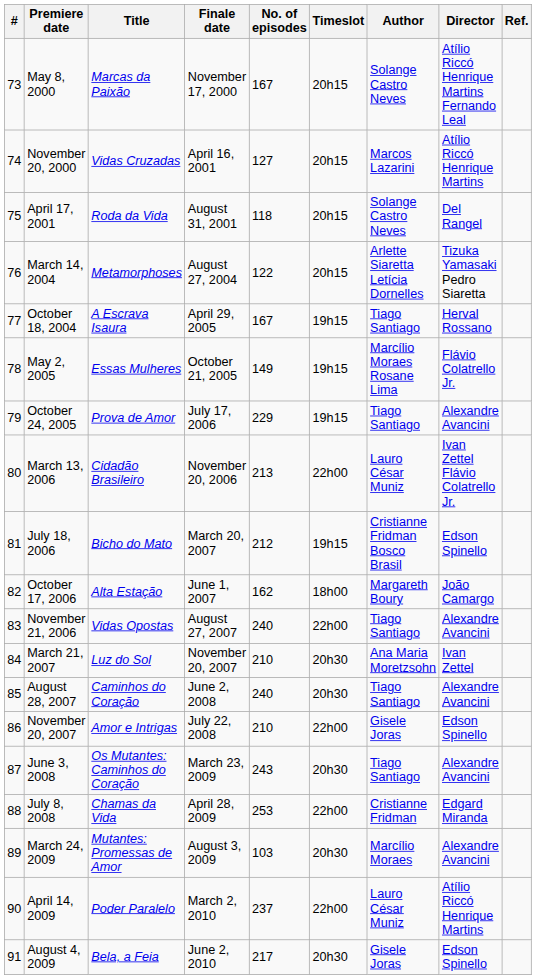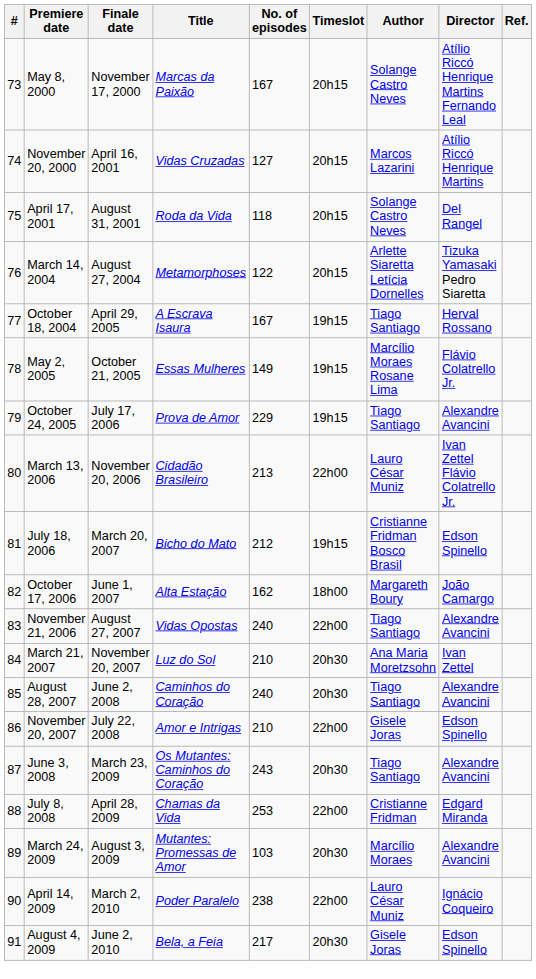 <table class = "wikitable sortable">
 <tr>
 <th>#</th>
 <th>Premiere date</th>
+<th>Finale date</th>
 <th>Title</th>
-<th>Finale date</th>
 <th>No. of episodes</th>
 <th>Timeslot</th>
 <th>Author</th>
 <th>Director</th>
 <th>Ref.</th>
 </tr>
 <tr>
 <td>73</td>
 <td>May 8, 2000</td>
+<td>November 17, 2000</td>
 <td><em><a href='#'>Marcas da Paixão</a></em></td>
-<td>November 17, 2000</td>
 <td>167</td>
 <td>20h15</td>
 <td><a href='#'>Solange Castro Neves</a></td>
 <td><a href='#'>Atílio Riccó</a><br><a href='#'>Henrique Martins</a><br><a href='#'>Fernando Leal</a></td>
 <td></td>
 </tr>
 <tr>
 <td>74</td>
 <td>November 20, 2000</td>
+<td>April 16, 2001</td>
 <td><em><a href='#'>Vidas Cruzadas</a></em></td>
-<td>April 16, 2001</td>
 <td>127</td>
 <td>20h15</td>
 <td><a href='#'>Marcos Lazarini</a></td>
 <td><a href='#'>Atílio Riccó</a><br><a href='#'>Henrique Martins</a></td>
 <td></td>
 </tr>
 <tr>
 <td>75</td>
 <td>April 17, 2001</td>
+<td>August 31, 2001</td>
 <td><em><a href='#'>Roda da Vida</a></em></td>
-<td>August 31, 2001</td>
 <td>118</td>
 <td>20h15</td>
 <td><a href='#'>Solange Castro Neves</a></td>
 <td><a href='#'>Del Rangel</a></td>
 <td></td>
 </tr>
 <tr>
 <td>76</td>
 <td>March 14, 2004</td>
+<td>August 27, 2004</td>
 <td><em><a href='#'>Metamorphoses</a></em></td>
-<td>August 27, 2004</td>
 <td>122</td>
 <td>20h15</td>
 <td><a href='#'>Arlette Siaretta</a><br><a href='#'>Letícia Dornelles</a></td>
 <td><a href='#'>Tizuka Yamasaki</a><br>Pedro Siaretta</td>
 <td></td>
 </tr>
 <tr>
 <td>77</td>
 <td>October 18, 2004</td>
+<td>April 29, 2005</td>
 <td><em><a href='#'>A Escrava Isaura</a></em></td>
-<td>April 29, 2005</td>
 <td>167</td>
 <td>19h15</td>
 <td><a href='#'>Tiago Santiago</a></td>
 <td><a href='#'>Herval Rossano</a></td>
 <td></td>
 </tr>
 <tr>
 <td>78</td>
 <td>May 2, 2005</td>
+<td>October 21, 2005</td>
 <td><em><a href='#'>Essas Mulheres</a></em></td>
-<td>October 21, 2005</td>
 <td>149</td>
 <td>19h15</td>
 <td><a href='#'>Marcílio Moraes</a><br><a href='#'>Rosane Lima</a></td>
 <td><a href='#'>Flávio Colatrello Jr.</a></td>
 <td></td>
 </tr>
 <tr>
 <td>79</td>
 <td>October 24, 2005</td>
+<td>July 17, 2006</td>
 <td><em><a href='#'>Prova de Amor</a></em></td>
-<td>July 17, 2006</td>
 <td>229</td>
 <td>19h15</td>
 <td><a href='#'>Tiago Santiago</a></td>
 <td><a href='#'>Alexandre Avancini</a></td>
 <td></td>
 </tr>
 <tr>
 <td>80</td>
 <td>March 13, 2006</td>
+<td>November 20, 2006</td>
 <td><em><a href='#'>Cidadão Brasileiro</a></em></td>
-<td>November 20, 2006</td>
 <td>213</td>
 <td>22h00</td>
 <td><a href='#'>Lauro César Muniz</a></td>
 <td><a href='#'>Ivan Zettel</a><br><a href='#'>Flávio Colatrello Jr.</a></td>
 <td></td>
 </tr>
 <tr>
 <td>81</td>
 <td>July 18, 2006</td>
+<td>March 20, 2007</td>
 <td><em><a href='#'>Bicho do Mato</a></em></td>
-<td>March 20, 2007</td>
 <td>212</td>
 <td>19h15</td>
 <td><a href='#'>Cristianne Fridman</a><br><a href='#'>Bosco Brasil</a></td>
 <td><a href='#'>Edson Spinello</a></td>
 <td></td>
 </tr>
 <tr>
 <td>82</td>
 <td>October 17, 2006</td>
+<td>June 1, 2007</td>
 <td><em><a href='#'>Alta Estação</a></em></td>
-<td>June 1, 2007</td>
 <td>162</td>
 <td>18h00</td>
 <td><a href='#'>Margareth Boury</a></td>
 <td><a href='#'>João Camargo</a></td>
 <td></td>
 </tr>
 <tr>
 <td>83</td>
 <td>November 21, 2006</td>
+<td>August 27, 2007</td>
 <td><em><a href='#'>Vidas Opostas</a></em></td>
-<td>August 27, 2007</td>
 <td>240</td>
 <td>22h00</td>
 <td><a href='#'>Tiago Santiago</a></td>
 <td><a href='#'>Alexandre Avancini</a></td>
 <td></td>
 </tr>
 <tr>
 <td>84</td>
 <td>March 21, 2007</td>
+<td>November 20, 2007</td>
 <td><em><a href='#'>Luz do Sol</a></em></td>
-<td>November 20, 2007</td>
 <td>210</td>
 <td>20h30</td>
 <td><a href='#'>Ana Maria Moretzsohn</a></td>
 <td><a href='#'>Ivan Zettel</a></td>
 <td></td>
 </tr>
 <tr>
 <td>85</td>
 <td>August 28, 2007</td>
+<td>June 2, 2008</td>
 <td><em><a href='#'>Caminhos do Coração</a></em></td>
-<td>June 2, 2008</td>
 <td>240</td>
 <td>20h30</td>
 <td><a href='#'>Tiago Santiago</a></td>
 <td><a href='#'>Alexandre Avancini</a></td>
 <td></td>
 </tr>
 <tr>
 <td>86</td>
 <td>November 20, 2007</td>
+<td>July 22, 2008</td>
 <td><em><a href='#'>Amor e Intrigas</a></em></td>
-<td>July 22, 2008</td>
 <td>210</td>
 <td>22h00</td>
 <td><a href='#'>Gisele Joras</a></td>
 <td><a href='#'>Edson Spinello</a></td>
 <td></td>
 </tr>
 <tr>
 <td>87</td>
 <td>June 3, 2008</td>
+<td>March 23, 2009</td>
 <td><em><a href='#'>Os Mutantes: Caminhos do Coração</a></em></td>
-<td>March 23, 2009</td>
 <td>243</td>
 <td>20h30</td>
 <td><a href='#'>Tiago Santiago</a></td>
 <td><a href='#'>Alexandre Avancini</a></td>
 <td></td>
 </tr>
 <tr>
 <td>88</td>
 <td>July 8, 2008</td>
+<td>April 28, 2009</td>
 <td><em><a href='#'>Chamas da Vida</a></em></td>
-<td>April 28, 2009</td>
 <td>253</td>
 <td>22h00</td>
 <td><a href='#'>Cristianne Fridman</a></td>
 <td><a href='#'>Edgard Miranda</a></td>
 <td></td>
 </tr>
 <tr>
 <td>89</td>
 <td>March 24, 2009</td>
+<td>August 3, 2009</td>
 <td><em><a href='#'>Mutantes: Promessas de Amor</a></em></td>
-<td>August 3, 2009</td>
 <td>103</td>
 <td>20h30</td>
 <td><a href='#'>Marcílio Moraes</a></td>
 <td><a href='#'>Alexandre Avancini</a></td>
 <td></td>
 </tr>
 <tr>
 <td>90</td>
 <td>April 14, 2009</td>
+<td>March 2, 2010</td>
 <td><em><a href='#'>Poder Paralelo</a></em></td>
-<td>March 2, 2010</td>
-<td>237</td>
+<td>238</td>
 <td>22h00</td>
 <td><a href='#'>Lauro César Muniz</a></td>
-<td><a href='#'>Atílio Riccó</a><br><a href='#'>Henrique Martins</a></td>
+<td><a href='#'>Ignácio Coqueiro</a></td>
 <td></td>
 </tr>
 <tr>
 <td>91</td>
 <td>August 4, 2009</td>
+<td>June 2, 2010</td>
 <td><em><a href='#'>Bela, a Feia</a></em></td>
-<td>June 2, 2010</td>
 <td>217</td>
 <td>20h30</td>
 <td><a href='#'>Gisele Joras</a></td>
 <td><a href='#'>Edson Spinello</a></td>
 <td></td>
 </tr>
 </table>
